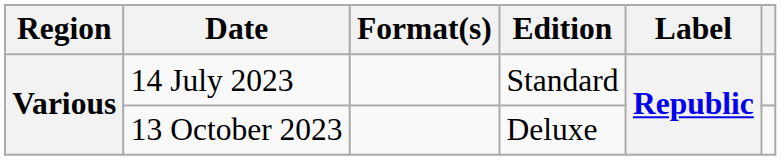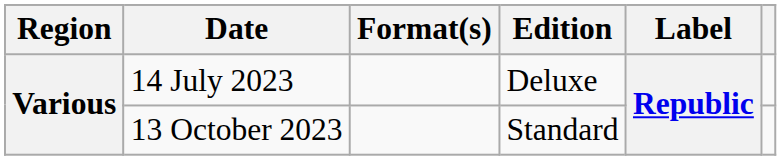 <table class="wikitable plainrowheaders">
 <tr>
 <th scope="col">Region</th>
 <th scope="col">Date</th>
 <th scope="col">Format(s)</th>
 <th scope="col">Edition</th>
 <th scope="col">Label</th>
 <th scope="col"></th>
 </tr>
 <tr>
 <th rowspan="2">Various</th>
 <td>14 July 2023</td>
 <td></td>
-<td>Standard</td>
+<td>Deluxe</td>
 <th rowspan="2"><a href='#'>Republic</a></th>
 <td style="text-align:center;"></td>
 </tr>
 <tr>
 <td>13 October 2023</td>
 <td></td>
-<td>Deluxe</td>
+<td>Standard</td>
 <td style="text-align:center;"></td>
 </tr>
 </table>
